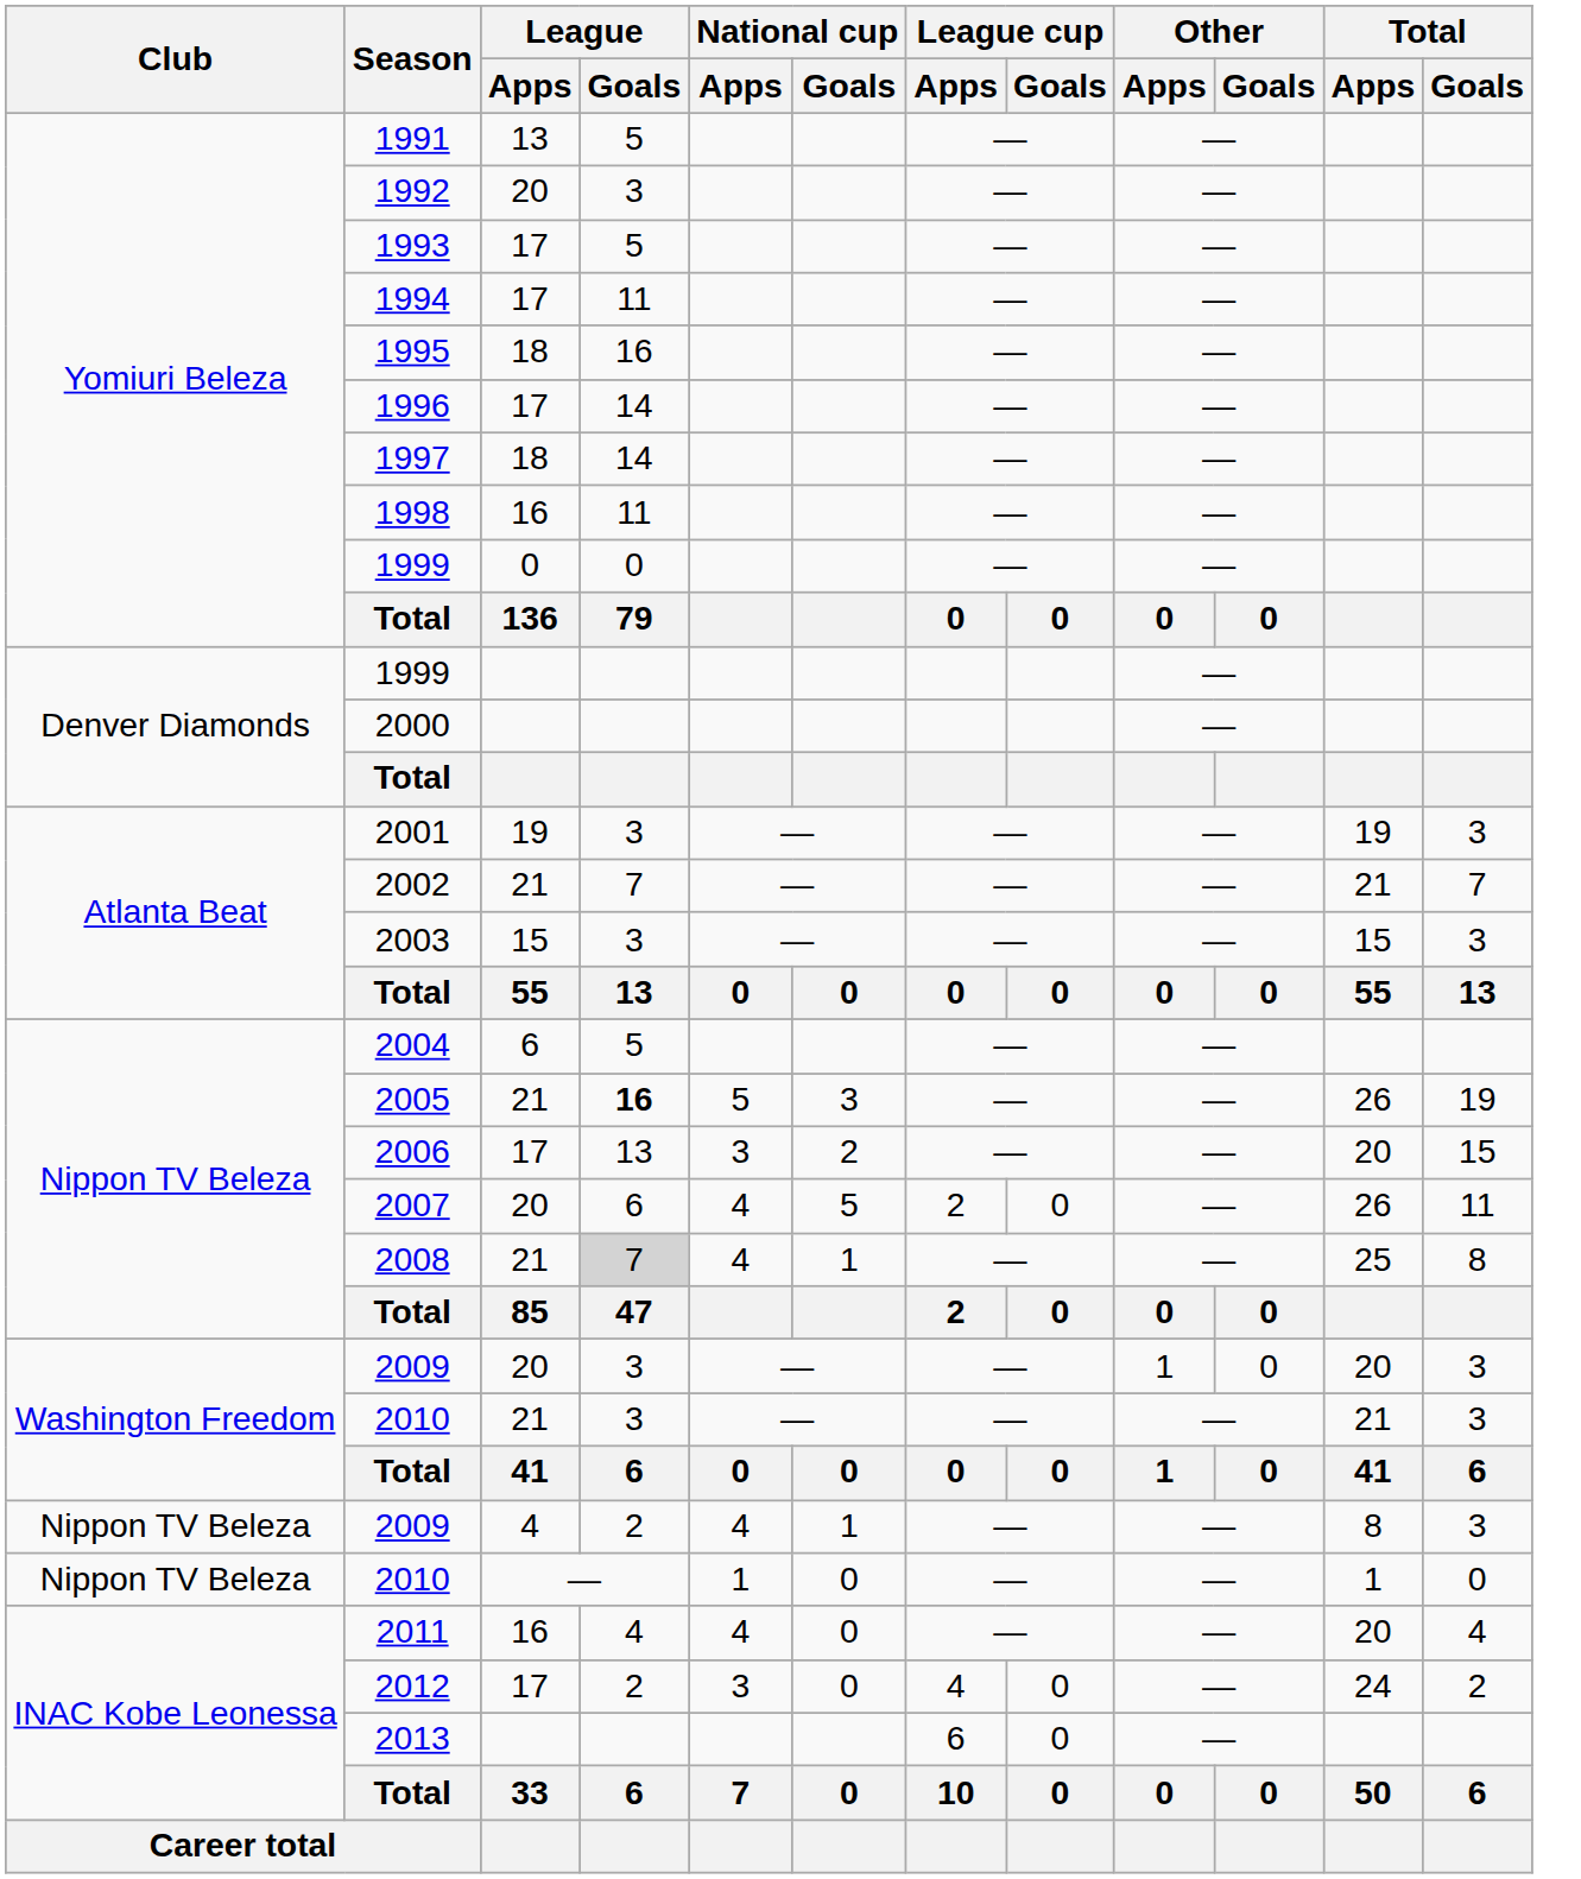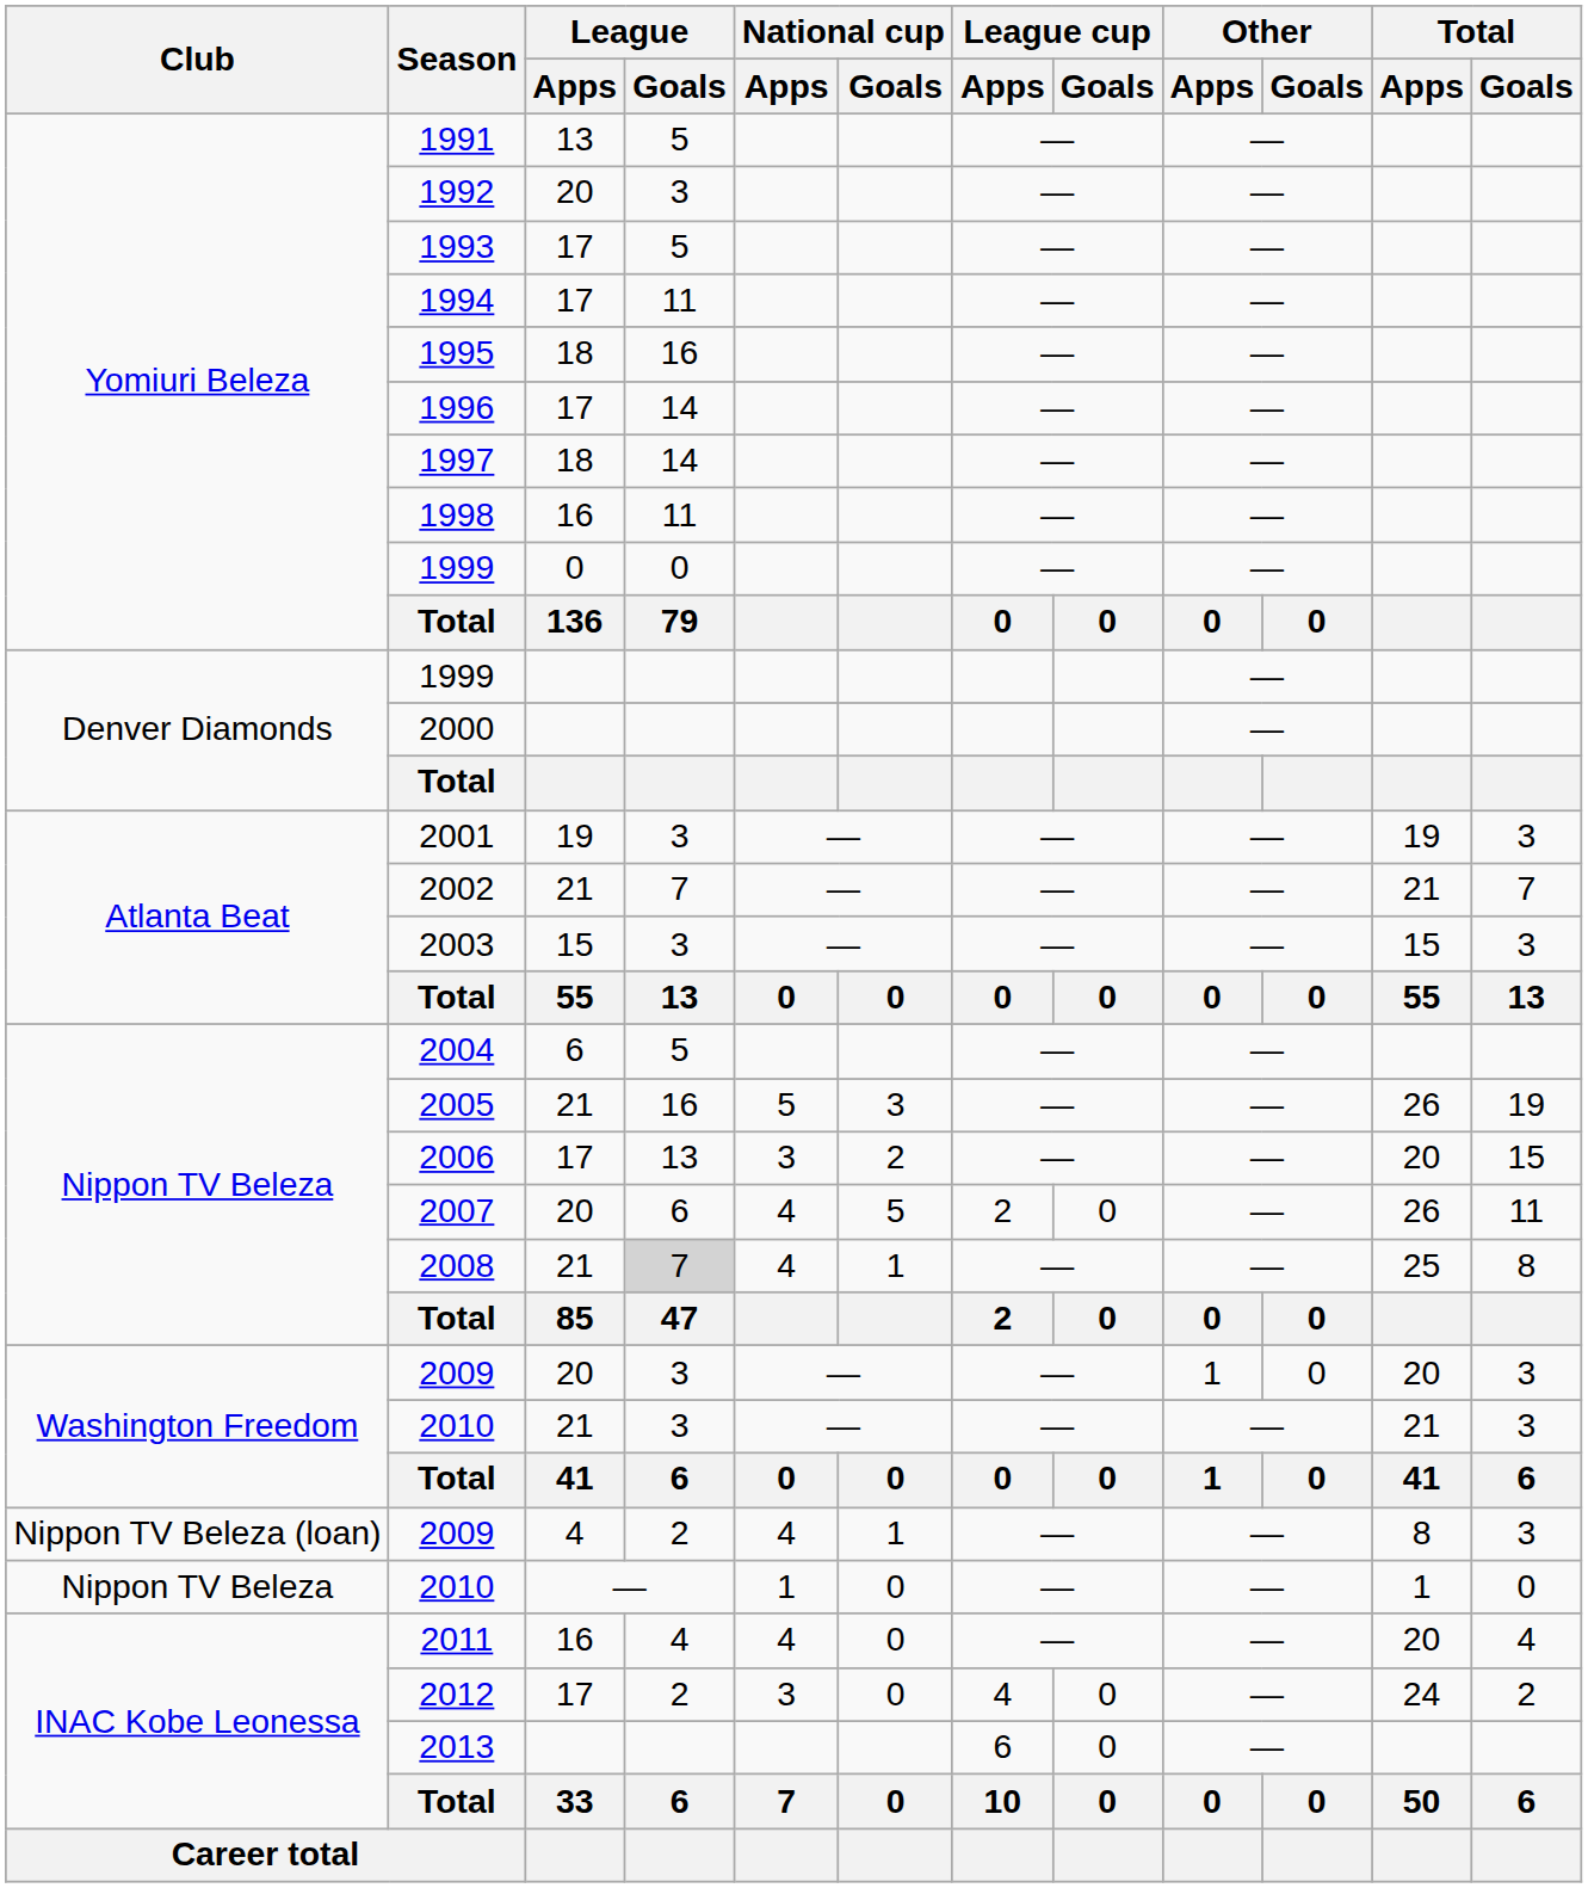 <table class="wikitable" style="text-align:center">
 <tr>
 <th rowspan="2">Club</th>
 <th rowspan="2">Season</th>
 <th colspan="2">League</th>
 <th colspan="2">National cup</th>
 <th colspan="2">League cup</th>
 <th colspan="2">Other</th>
 <th colspan="2">Total</th>
 </tr>
 <tr>
 <th>Apps</th>
 <th>Goals</th>
 <th>Apps</th>
 <th>Goals</th>
 <th>Apps</th>
 <th>Goals</th>
 <th>Apps</th>
 <th>Goals</th>
 <th>Apps</th>
 <th>Goals</th>
 </tr>
 <tr>
 <td rowspan="10"><a href='#'>Yomiuri Beleza</a></td>
 <td><a href='#'>1991</a></td>
 <td>13</td>
 <td>5</td>
 <td></td>
 <td></td>
 <td colspan="2">—</td>
 <td colspan="2">—</td>
 <td></td>
 <td></td>
 </tr>
 <tr>
 <td><a href='#'>1992</a></td>
 <td>20</td>
 <td>3</td>
 <td></td>
 <td></td>
 <td colspan="2">—</td>
 <td colspan="2">—</td>
 <td></td>
 <td></td>
 </tr>
 <tr>
 <td><a href='#'>1993</a></td>
 <td>17</td>
 <td>5</td>
 <td></td>
 <td></td>
 <td colspan="2">—</td>
 <td colspan="2">—</td>
 <td></td>
 <td></td>
 </tr>
 <tr>
 <td><a href='#'>1994</a></td>
 <td>17</td>
 <td>11</td>
 <td></td>
 <td></td>
 <td colspan="2">—</td>
 <td colspan="2">—</td>
 <td></td>
 <td></td>
 </tr>
 <tr>
 <td><a href='#'>1995</a></td>
 <td>18</td>
 <td>16</td>
 <td></td>
 <td></td>
 <td colspan="2">—</td>
 <td colspan="2">—</td>
 <td></td>
 <td></td>
 </tr>
 <tr>
 <td><a href='#'>1996</a></td>
 <td>17</td>
 <td>14</td>
 <td></td>
 <td></td>
 <td colspan="2">—</td>
 <td colspan="2">—</td>
 <td></td>
 <td></td>
 </tr>
 <tr>
 <td><a href='#'>1997</a></td>
 <td>18</td>
 <td>14</td>
 <td></td>
 <td></td>
 <td colspan="2">—</td>
 <td colspan="2">—</td>
 <td></td>
 <td></td>
 </tr>
 <tr>
 <td><a href='#'>1998</a></td>
 <td>16</td>
 <td>11</td>
 <td></td>
 <td></td>
 <td colspan="2">—</td>
 <td colspan="2">—</td>
 <td></td>
 <td></td>
 </tr>
 <tr>
 <td><a href='#'>1999</a></td>
 <td>0</td>
 <td>0</td>
 <td></td>
 <td></td>
 <td colspan="2">—</td>
 <td colspan="2">—</td>
 <td></td>
 <td></td>
 </tr>
 <tr>
 <th colspan="1">Total</th>
 <th>136</th>
 <th>79</th>
 <th></th>
 <th></th>
 <th>0</th>
 <th>0</th>
 <th>0</th>
 <th>0</th>
 <th></th>
 <th></th>
 </tr>
 <tr>
 <td rowspan="3">Denver Diamonds</td>
 <td>1999</td>
 <td></td>
 <td></td>
 <td></td>
 <td></td>
 <td></td>
 <td></td>
 <td colspan="2">—</td>
 <td></td>
 <td></td>
 </tr>
 <tr>
 <td>2000</td>
 <td></td>
 <td></td>
 <td></td>
 <td></td>
 <td></td>
 <td></td>
 <td colspan="2">—</td>
 <td></td>
 <td></td>
 </tr>
 <tr>
 <th colspan="1">Total</th>
 <th></th>
 <th></th>
 <th></th>
 <th></th>
 <th></th>
 <th></th>
 <th></th>
 <th></th>
 <th></th>
 <th></th>
 </tr>
 <tr>
 <td rowspan="4"><a href='#'>Atlanta Beat</a></td>
 <td>2001</td>
 <td>19</td>
 <td>3</td>
 <td colspan="2">—</td>
 <td colspan="2">—</td>
 <td colspan="2">—</td>
 <td>19</td>
 <td>3</td>
 </tr>
 <tr>
 <td>2002</td>
 <td>21</td>
 <td>7</td>
 <td colspan="2">—</td>
 <td colspan="2">—</td>
 <td colspan="2">—</td>
 <td>21</td>
 <td>7</td>
 </tr>
 <tr>
 <td>2003</td>
 <td>15</td>
 <td>3</td>
 <td colspan="2">—</td>
 <td colspan="2">—</td>
 <td colspan="2">—</td>
 <td>15</td>
 <td>3</td>
 </tr>
 <tr>
 <th colspan="1">Total</th>
 <th>55</th>
 <th>13</th>
 <th>0</th>
 <th>0</th>
 <th>0</th>
 <th>0</th>
 <th>0</th>
 <th>0</th>
 <th>55</th>
 <th>13</th>
 </tr>
 <tr>
 <td rowspan="6"><a href='#'>Nippon TV Beleza</a></td>
 <td><a href='#'>2004</a></td>
 <td>6</td>
 <td>5</td>
 <td></td>
 <td></td>
 <td colspan="2">—</td>
 <td colspan="2">—</td>
 <td></td>
 <td></td>
 </tr>
 <tr>
 <td><a href='#'>2005</a></td>
 <td>21</td>
-<td><strong>16</strong></td>
+<td>16</td>
 <td>5</td>
 <td>3</td>
 <td colspan="2">—</td>
 <td colspan="2">—</td>
 <td>26</td>
 <td>19</td>
 </tr>
 <tr>
 <td><a href='#'>2006</a></td>
 <td>17</td>
 <td>13</td>
 <td>3</td>
 <td>2</td>
 <td colspan="2">—</td>
 <td colspan="2">—</td>
 <td>20</td>
 <td>15</td>
 </tr>
 <tr>
 <td><a href='#'>2007</a></td>
 <td>20</td>
 <td>6</td>
 <td>4</td>
 <td>5</td>
 <td>2</td>
 <td>0</td>
 <td colspan="2">—</td>
 <td>26</td>
 <td>11</td>
 </tr>
 <tr>
 <td><a href='#'>2008</a></td>
 <td>21</td>
 <td style="background: lightgrey;">7</td>
 <td>4</td>
 <td>1</td>
 <td colspan="2">—</td>
 <td colspan="2">—</td>
 <td>25</td>
 <td>8</td>
 </tr>
 <tr>
 <th colspan="1">Total</th>
 <th>85</th>
 <th>47</th>
 <th></th>
 <th></th>
 <th>2</th>
 <th>0</th>
 <th>0</th>
 <th>0</th>
 <th></th>
 <th></th>
 </tr>
 <tr>
 <td rowspan="3"><a href='#'>Washington Freedom</a></td>
 <td><a href='#'>2009</a></td>
 <td>20</td>
 <td>3</td>
 <td colspan="2">—</td>
 <td colspan="2">—</td>
 <td>1</td>
 <td>0</td>
 <td>20</td>
 <td>3</td>
 </tr>
 <tr>
 <td><a href='#'>2010</a></td>
 <td>21</td>
 <td>3</td>
 <td colspan="2">—</td>
 <td colspan="2">—</td>
 <td colspan="2">—</td>
 <td>21</td>
 <td>3</td>
 </tr>
 <tr>
 <th colspan="1">Total</th>
 <th>41</th>
 <th>6</th>
 <th>0</th>
 <th>0</th>
 <th>0</th>
 <th>0</th>
 <th>1</th>
 <th>0</th>
 <th>41</th>
 <th>6</th>
 </tr>
 <tr>
-<td>Nippon TV Beleza</td>
+<td>Nippon TV Beleza (loan)</td>
 <td><a href='#'>2009</a></td>
 <td>4</td>
 <td>2</td>
 <td>4</td>
 <td>1</td>
 <td colspan="2">—</td>
 <td colspan="2">—</td>
 <td>8</td>
 <td>3</td>
 </tr>
 <tr>
 <td>Nippon TV Beleza</td>
 <td><a href='#'>2010</a></td>
 <td colspan="2">—</td>
 <td>1</td>
 <td>0</td>
 <td colspan="2">—</td>
 <td colspan="2">—</td>
 <td>1</td>
 <td>0</td>
 </tr>
 <tr>
 <td rowspan="4"><a href='#'>INAC Kobe Leonessa</a></td>
 <td><a href='#'>2011</a></td>
 <td>16</td>
 <td>4</td>
 <td>4</td>
 <td>0</td>
 <td colspan="2">—</td>
 <td colspan="2">—</td>
 <td>20</td>
 <td>4</td>
 </tr>
 <tr>
 <td><a href='#'>2012</a></td>
 <td>17</td>
 <td>2</td>
 <td>3</td>
 <td>0</td>
 <td>4</td>
 <td>0</td>
 <td colspan="2">—</td>
 <td>24</td>
 <td>2</td>
 </tr>
 <tr>
 <td><a href='#'>2013</a></td>
 <td></td>
 <td></td>
 <td></td>
 <td></td>
 <td>6</td>
 <td>0</td>
 <td colspan="2">—</td>
 <td></td>
 <td></td>
 </tr>
 <tr>
 <th colspan="1">Total</th>
 <th>33</th>
 <th>6</th>
 <th>7</th>
 <th>0</th>
 <th>10</th>
 <th>0</th>
 <th>0</th>
 <th>0</th>
 <th>50</th>
 <th>6</th>
 </tr>
 <tr>
 <th colspan="2">Career total</th>
 <th></th>
 <th></th>
 <th></th>
 <th></th>
 <th></th>
 <th></th>
 <th></th>
 <th></th>
 <th></th>
 <th></th>
 </tr>
 </table>
